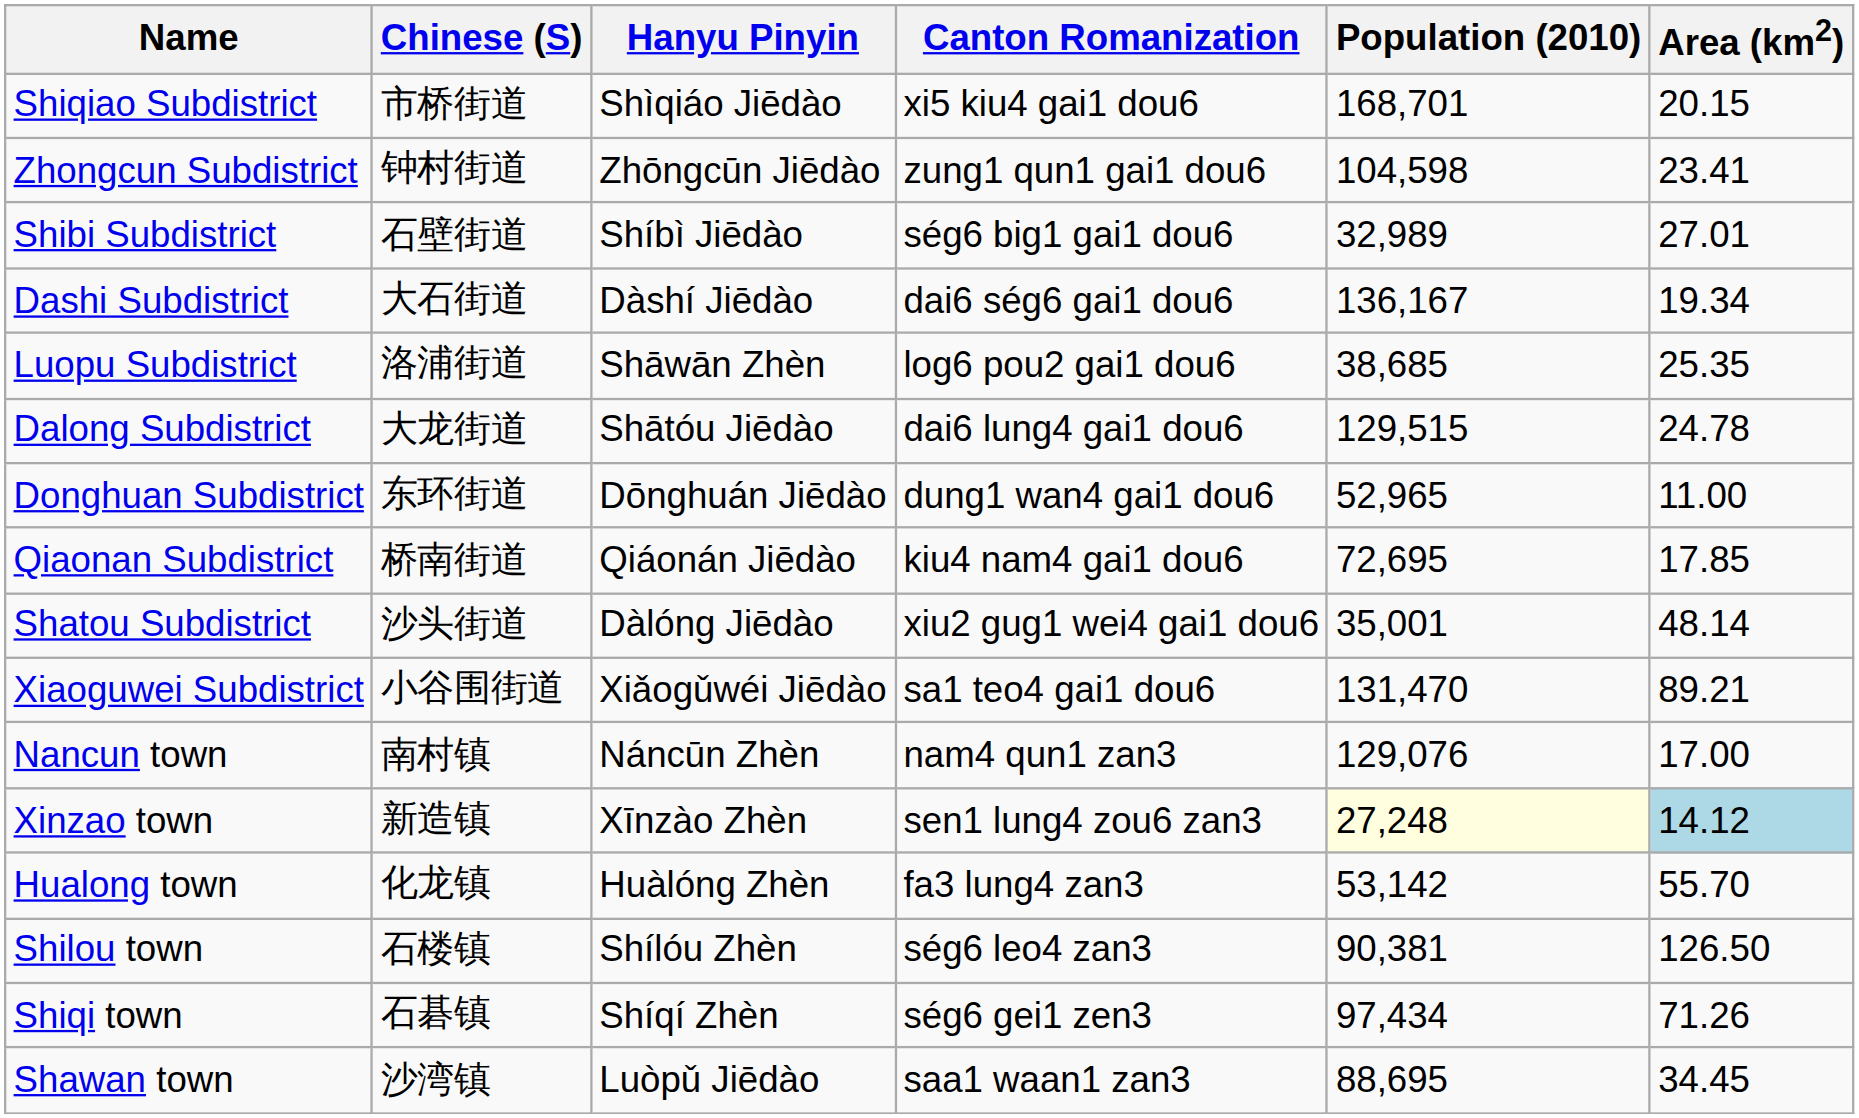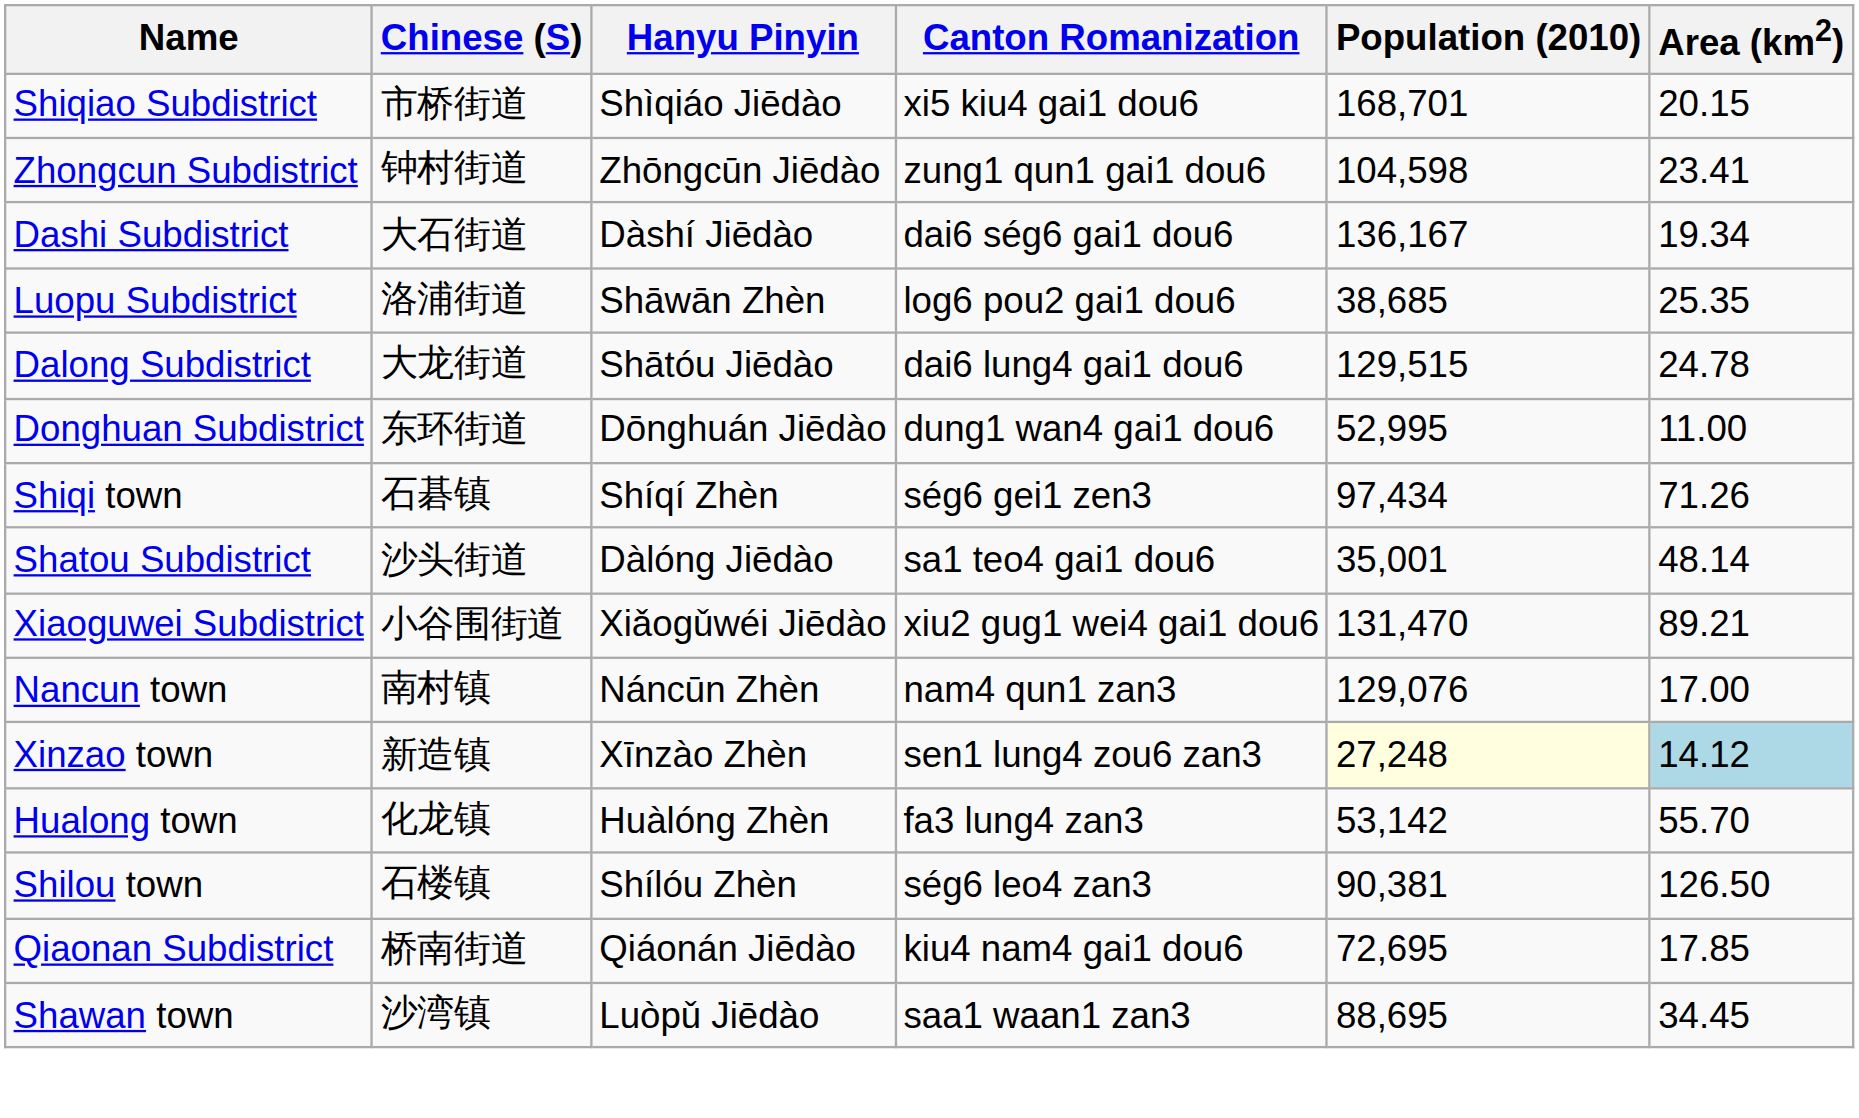 <table class="wikitable">
 <tr>
 <th>Name</th>
 <th><a href='#'>Chinese</a> (<a href='#'>S</a>)</th>
 <th><a href='#'>Hanyu Pinyin</a></th>
 <th><a href='#'>Canton Romanization</a></th>
 <th>Population (2010)</th>
 <th>Area (km<sup>2</sup>)</th>
 </tr>
 <tr>
 <td><a href='#'>Shiqiao Subdistrict</a></td>
 <td>市桥街道</td>
 <td>Shìqiáo Jiēdào</td>
 <td>xi5 kiu4 gai1 dou6</td>
 <td>168,701</td>
 <td>20.15</td>
 </tr>
 <tr>
 <td><a href='#'>Zhongcun Subdistrict</a></td>
 <td>钟村街道</td>
 <td>Zhōngcūn Jiēdào</td>
 <td>zung1 qun1 gai1 dou6</td>
 <td>104,598</td>
 <td>23.41</td>
-</tr>
-<tr>
-<td><a href='#'>Shibi Subdistrict</a></td>
-<td>石壁街道</td>
-<td>Shíbì Jiēdào</td>
-<td>ség6 big1 gai1 dou6</td>
-<td>32,989</td>
-<td>27.01</td>
 </tr>
 <tr>
 <td><a href='#'>Dashi Subdistrict</a></td>
 <td>大石街道</td>
 <td>Dàshí Jiēdào</td>
 <td>dai6 ség6 gai1 dou6</td>
 <td>136,167</td>
 <td>19.34</td>
 </tr>
 <tr>
 <td><a href='#'>Luopu Subdistrict</a></td>
 <td>洛浦街道</td>
 <td>Shāwān Zhèn</td>
 <td>log6 pou2 gai1 dou6</td>
 <td>38,685</td>
 <td>25.35</td>
 </tr>
 <tr>
 <td><a href='#'>Dalong Subdistrict</a></td>
 <td>大龙街道</td>
 <td>Shātóu Jiēdào</td>
 <td>dai6 lung4 gai1 dou6</td>
 <td>129,515</td>
 <td>24.78</td>
 </tr>
 <tr>
 <td><a href='#'>Donghuan Subdistrict</a></td>
 <td>东环街道</td>
 <td>Dōnghuán Jiēdào</td>
 <td>dung1 wan4 gai1 dou6</td>
-<td>52,965</td>
+<td>52,995</td>
 <td>11.00</td>
 </tr>
 <tr>
-<td><a href='#'>Qiaonan Subdistrict</a></td>
-<td>桥南街道</td>
-<td>Qiáonán Jiēdào</td>
-<td>kiu4 nam4 gai1 dou6</td>
-<td>72,695</td>
-<td>17.85</td>
+<td><a href='#'>Shiqi</a> town</td>
+<td>石碁镇</td>
+<td>Shíqí Zhèn</td>
+<td>ség6 gei1 zen3</td>
+<td>97,434</td>
+<td>71.26</td>
 </tr>
 <tr>
 <td><a href='#'>Shatou Subdistrict</a></td>
 <td>沙头街道</td>
 <td>Dàlóng Jiēdào</td>
-<td>xiu2 gug1 wei4 gai1 dou6</td>
+<td>sa1 teo4 gai1 dou6</td>
 <td>35,001</td>
 <td>48.14</td>
 </tr>
 <tr>
 <td><a href='#'>Xiaoguwei Subdistrict</a></td>
 <td>小谷围街道</td>
 <td>Xiǎogǔwéi Jiēdào</td>
-<td>sa1 teo4 gai1 dou6</td>
+<td>xiu2 gug1 wei4 gai1 dou6</td>
 <td>131,470</td>
 <td>89.21</td>
 </tr>
 <tr>
 <td><a href='#'>Nancun</a> town</td>
 <td>南村镇</td>
 <td>Náncūn Zhèn</td>
 <td>nam4 qun1 zan3</td>
 <td>129,076</td>
 <td>17.00</td>
 </tr>
 <tr>
 <td><a href='#'>Xinzao</a> town</td>
 <td>新造镇</td>
 <td>Xīnzào Zhèn</td>
 <td>sen1 lung4 zou6 zan3</td>
 <td style="background: lightyellow;">27,248</td>
 <td style="background: lightblue;">14.12</td>
 </tr>
 <tr>
 <td><a href='#'>Hualong</a> town</td>
 <td>化龙镇</td>
 <td>Huàlóng Zhèn</td>
 <td>fa3 lung4 zan3</td>
 <td>53,142</td>
 <td>55.70</td>
 </tr>
 <tr>
 <td><a href='#'>Shilou</a> town</td>
 <td>石楼镇</td>
 <td>Shílóu Zhèn</td>
 <td>ség6 leo4 zan3</td>
 <td>90,381</td>
 <td>126.50</td>
 </tr>
 <tr>
-<td><a href='#'>Shiqi</a> town</td>
-<td>石碁镇</td>
-<td>Shíqí Zhèn</td>
-<td>ség6 gei1 zen3</td>
-<td>97,434</td>
-<td>71.26</td>
+<td><a href='#'>Qiaonan Subdistrict</a></td>
+<td>桥南街道</td>
+<td>Qiáonán Jiēdào</td>
+<td>kiu4 nam4 gai1 dou6</td>
+<td>72,695</td>
+<td>17.85</td>
 </tr>
 <tr>
 <td><a href='#'>Shawan</a> town</td>
 <td>沙湾镇</td>
 <td>Luòpǔ Jiēdào</td>
 <td>saa1 waan1 zan3</td>
 <td>88,695</td>
 <td>34.45</td>
 </tr>
 </table>
